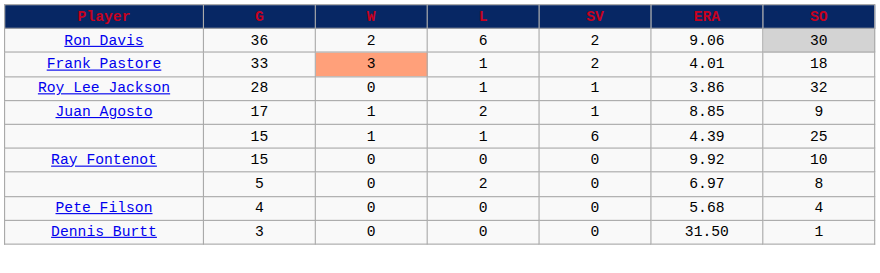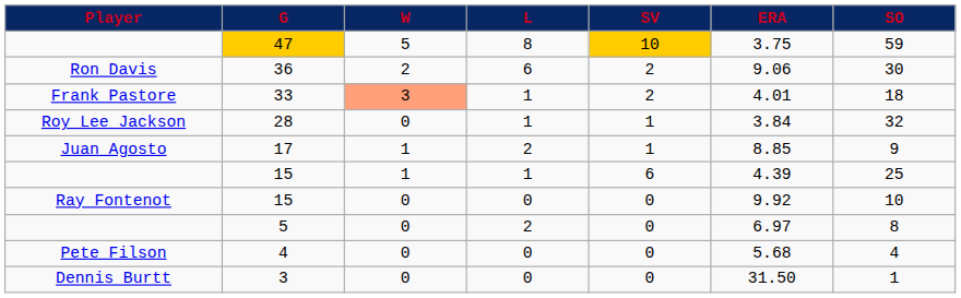 <table class="wikitable sortable">
 <tr>
 <th style="background:#072764;color:#c6011f;" width="16%">Player</th>
 <th style="background:#072764;color:#c6011f;" width="9%">G</th>
 <th style="background:#072764;color:#c6011f;" width="9%">W</th>
 <th style="background:#072764;color:#c6011f;" width="9%">L</th>
 <th style="background:#072764;color:#c6011f;" width="9%">SV</th>
 <th style="background:#072764;color:#c6011f;" width="9%">ERA</th>
 <th style="background:#072764;color:#c6011f;" width="9%">SO</th>
 </tr>
 <tr align="center">
+<td></td>
+<td bgcolor="#FFCC00">47</td>
+<td>5</td>
+<td>8</td>
+<td bgcolor="#FFCC00">10</td>
+<td>3.75</td>
+<td>59</td>
+</tr>
+<tr align="center">
 <td><a href='#'>Ron Davis</a></td>
 <td>36</td>
 <td>2</td>
 <td>6</td>
 <td>2</td>
 <td>9.06</td>
-<td style="background: lightgrey;">30</td>
+<td>30</td>
 </tr>
 <tr align=center>
 <td><a href='#'>Frank Pastore</a></td>
 <td>33</td>
 <td style="background: lightsalmon;">3</td>
 <td>1</td>
 <td>2</td>
 <td>4.01</td>
 <td>18</td>
 </tr>
 <tr align=center>
 <td><a href='#'>Roy Lee Jackson</a></td>
 <td>28</td>
 <td>0</td>
 <td>1</td>
 <td>1</td>
-<td>3.86</td>
+<td>3.84</td>
 <td>32</td>
 </tr>
 <tr align=center>
 <td><a href='#'>Juan Agosto</a></td>
 <td>17</td>
 <td>1</td>
 <td>2</td>
 <td>1</td>
 <td>8.85</td>
 <td>9</td>
 </tr>
 <tr align=center>
 <td></td>
 <td>15</td>
 <td>1</td>
 <td>1</td>
 <td>6</td>
 <td>4.39</td>
 <td>25</td>
 </tr>
 <tr align="center">
 <td><a href='#'>Ray Fontenot</a></td>
 <td>15</td>
 <td>0</td>
 <td>0</td>
 <td>0</td>
 <td>9.92</td>
 <td>10</td>
 </tr>
 <tr align=center>
 <td></td>
 <td>5</td>
 <td>0</td>
 <td>2</td>
 <td>0</td>
 <td>6.97</td>
 <td>8</td>
 </tr>
 <tr align="center">
 <td><a href='#'>Pete Filson</a></td>
 <td>4</td>
 <td>0</td>
 <td>0</td>
 <td>0</td>
 <td>5.68</td>
 <td>4</td>
 </tr>
 <tr align=center>
 <td><a href='#'>Dennis Burtt</a></td>
 <td>3</td>
 <td>0</td>
 <td>0</td>
 <td>0</td>
 <td>31.50</td>
 <td>1</td>
 </tr>
 </table>
